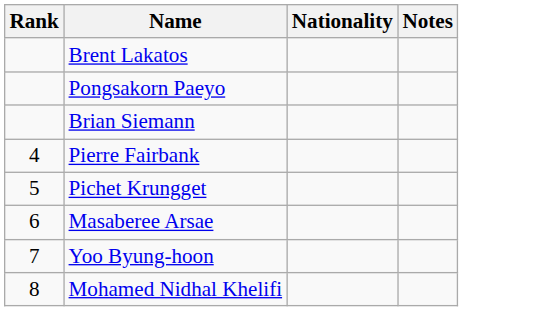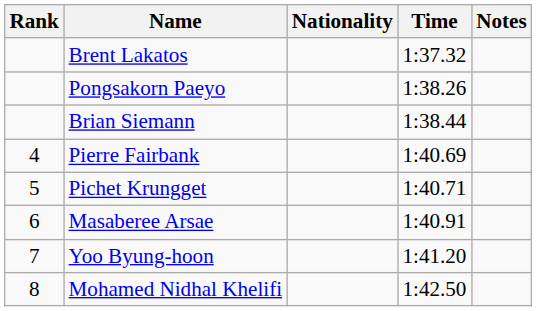 <table class="wikitable sortable" style="text-align:center">
 <tr>
 <th>Rank</th>
 <th>Name</th>
 <th>Nationality</th>
+<th>Time</th>
 <th>Notes</th>
 </tr>
 <tr>
 <td></td>
 <td align="left"><a href='#'>Brent Lakatos</a></td>
 <td align="left"></td>
+<td>1:37.32</td>
 <td></td>
 </tr>
 <tr>
 <td></td>
 <td align="left"><a href='#'>Pongsakorn Paeyo</a></td>
 <td align="left"></td>
+<td>1:38.26</td>
 <td></td>
 </tr>
 <tr>
 <td></td>
 <td align="left"><a href='#'>Brian Siemann</a></td>
 <td align="left"></td>
+<td>1:38.44</td>
 <td></td>
 </tr>
 <tr>
 <td>4</td>
 <td align="left"><a href='#'>Pierre Fairbank</a></td>
 <td align="left"></td>
+<td>1:40.69</td>
 <td></td>
 </tr>
 <tr>
 <td>5</td>
 <td align="left"><a href='#'>Pichet Krungget</a></td>
 <td align="left"></td>
+<td>1:40.71</td>
 <td></td>
 </tr>
 <tr>
 <td>6</td>
 <td align="left"><a href='#'>Masaberee Arsae</a></td>
 <td align="left"></td>
+<td>1:40.91</td>
 <td></td>
 </tr>
 <tr>
 <td>7</td>
 <td align="left"><a href='#'>Yoo Byung-hoon</a></td>
 <td align="left"></td>
+<td>1:41.20</td>
 <td></td>
 </tr>
 <tr>
 <td>8</td>
 <td align="left"><a href='#'>Mohamed Nidhal Khelifi</a></td>
 <td align="left"></td>
+<td>1:42.50</td>
 <td></td>
 </tr>
 </table>
